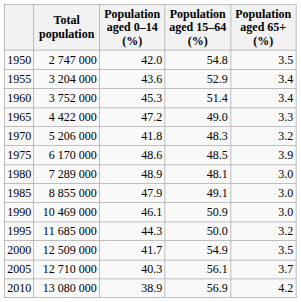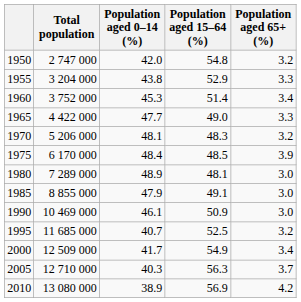 <table class="wikitable" style="text-align: right;">
 <tr>
 <th></th>
 <th style="width:80px;">Total population</th>
 <th style="width:80px;">Population aged 0–14 (%)</th>
 <th style="width:80px;">Population aged 15–64 (%)</th>
 <th style="width:80px;">Population aged 65+ (%)</th>
 </tr>
 <tr>
 <td>1950</td>
 <td>2 747 000</td>
 <td>42.0</td>
 <td>54.8</td>
-<td>3.5</td>
+<td>3.2</td>
 </tr>
 <tr>
 <td>1955</td>
 <td>3 204 000</td>
-<td>43.6</td>
+<td>43.8</td>
 <td>52.9</td>
-<td>3.4</td>
+<td>3.3</td>
 </tr>
 <tr>
 <td>1960</td>
 <td>3 752 000</td>
 <td>45.3</td>
 <td>51.4</td>
 <td>3.4</td>
 </tr>
 <tr>
 <td>1965</td>
 <td>4 422 000</td>
-<td>47.2</td>
+<td>47.7</td>
 <td>49.0</td>
 <td>3.3</td>
 </tr>
 <tr>
 <td>1970</td>
 <td>5 206 000</td>
-<td>41.8</td>
+<td>48.1</td>
 <td>48.3</td>
 <td>3.2</td>
 </tr>
 <tr>
 <td>1975</td>
 <td>6 170 000</td>
-<td>48.6</td>
+<td>48.4</td>
 <td>48.5</td>
 <td>3.9</td>
 </tr>
 <tr>
 <td>1980</td>
 <td>7 289 000</td>
 <td>48.9</td>
 <td>48.1</td>
 <td>3.0</td>
 </tr>
 <tr>
 <td>1985</td>
 <td>8 855 000</td>
 <td>47.9</td>
 <td>49.1</td>
 <td>3.0</td>
 </tr>
 <tr>
 <td>1990</td>
 <td>10 469 000</td>
 <td>46.1</td>
 <td>50.9</td>
 <td>3.0</td>
 </tr>
 <tr>
 <td>1995</td>
 <td>11 685 000</td>
-<td>44.3</td>
-<td>50.0</td>
+<td>40.7</td>
+<td>52.5</td>
 <td>3.2</td>
 </tr>
 <tr>
 <td>2000</td>
 <td>12 509 000</td>
 <td>41.7</td>
 <td>54.9</td>
-<td>3.5</td>
+<td>3.4</td>
 </tr>
 <tr>
 <td>2005</td>
 <td>12 710 000</td>
 <td>40.3</td>
-<td>56.1</td>
+<td>56.3</td>
 <td>3.7</td>
 </tr>
 <tr>
 <td>2010</td>
 <td>13 080 000</td>
 <td>38.9</td>
 <td>56.9</td>
 <td>4.2</td>
 </tr>
 </table>
